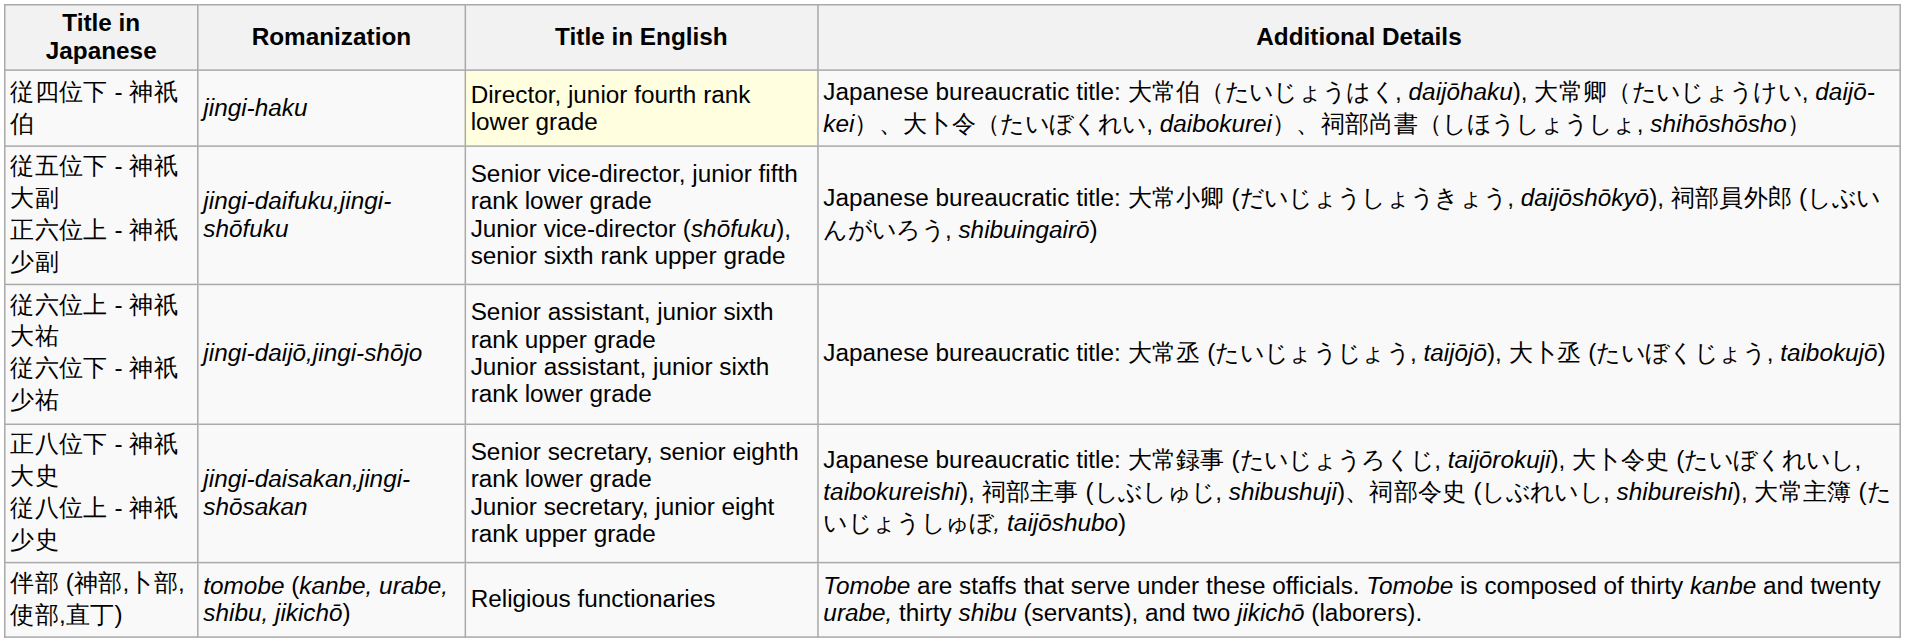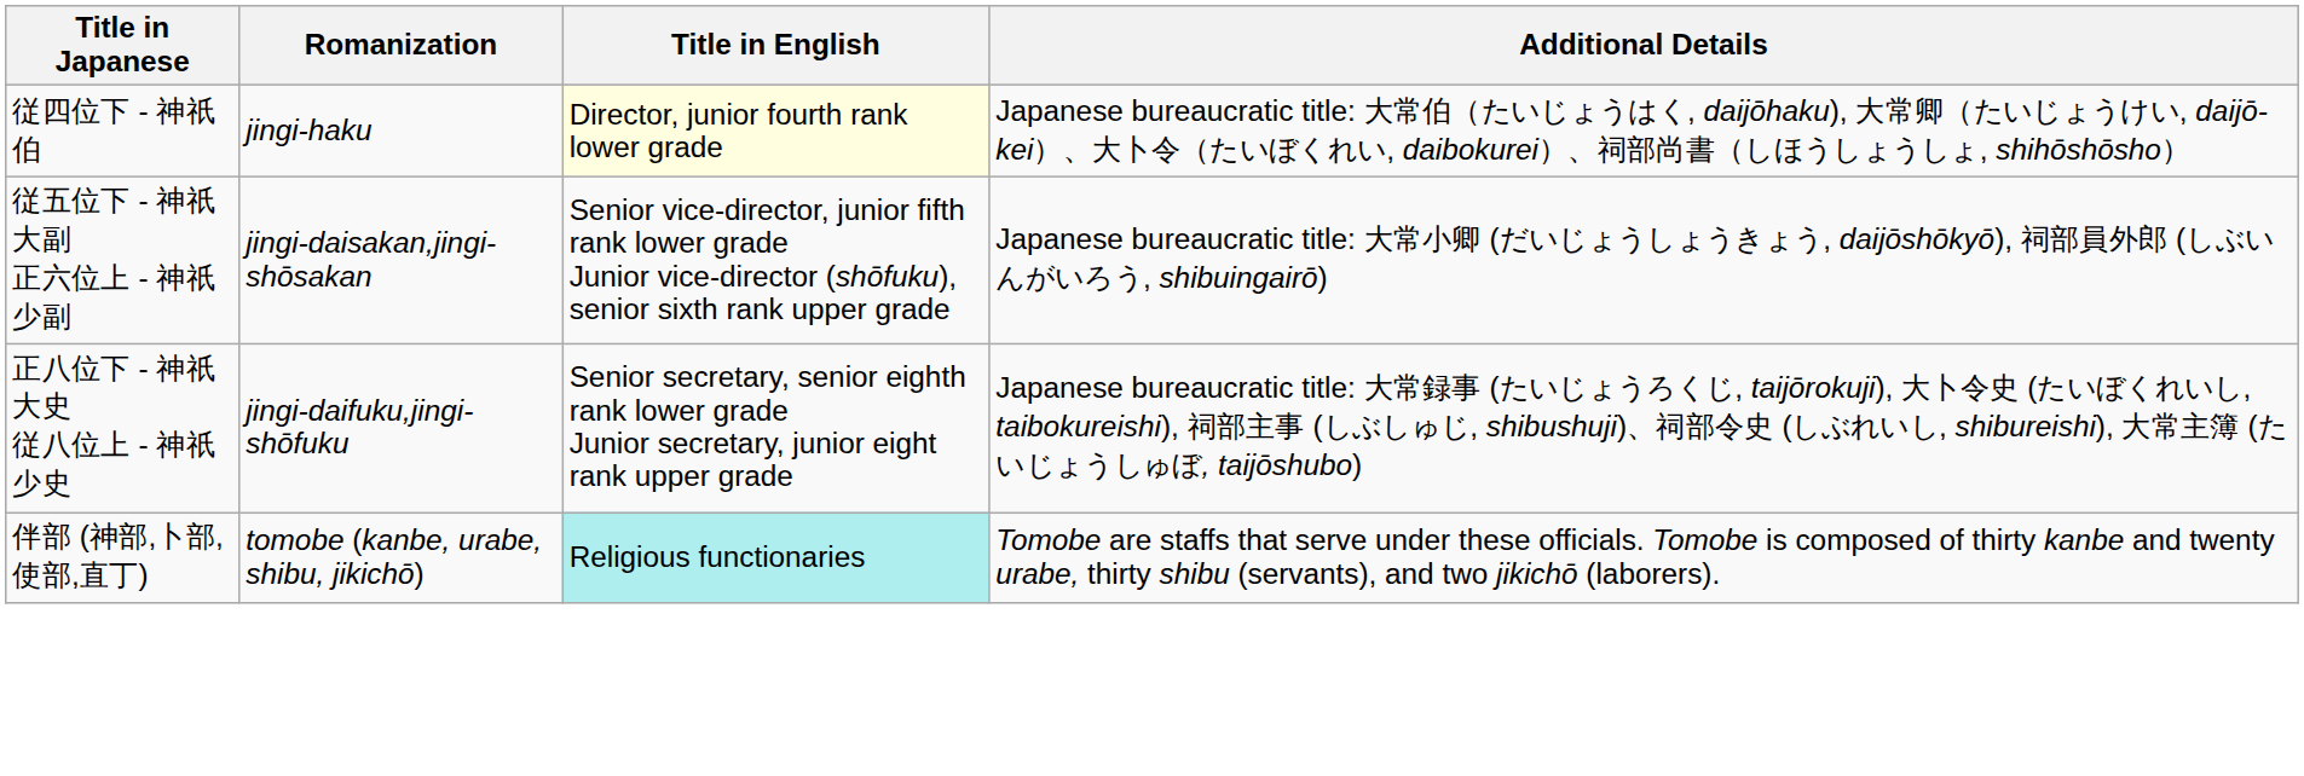 <table class="wikitable">
 <tr>
 <th>Title in Japanese</th>
 <th>Romanization</th>
 <th>Title in English</th>
 <th>Additional Details</th>
 </tr>
 <tr>
 <td>従四位下 - 神祇伯</td>
 <td><em>jingi-haku</em></td>
 <td style="background: lightyellow;">Director, junior fourth rank lower grade</td>
 <td>Japanese bureaucratic title: 大常伯（たいじょうはく, <em>daijōhaku</em>), 大常卿（たいじょうけい, <em>daijō-kei</em>）、大卜令（たいぼくれい, <em>daibokurei</em>）、祠部尚書（しほうしょうしょ, <em>shihōshōsho</em>）</td>
 </tr>
 <tr>
 <td>従五位下 - 神祇大副<br>正六位上 - 神祇少副</td>
-<td><em>jingi-daifuku,jingi-shōfuku</em></td>
+<td><em>jingi-daisakan,jingi-shōsakan</em></td>
 <td>Senior vice-director, junior fifth rank lower grade<br>Junior vice-director (<em>shōfuku</em>), senior sixth rank upper grade</td>
 <td>Japanese bureaucratic title: 大常小卿 (だいじょうしょうきょう, <em>daijōshōkyō</em>), 祠部員外郎 (しぶいんがいろう, <em>shibuingairō</em>)</td>
 </tr>
 <tr>
-<td>従六位上 - 神祇大祐<br>従六位下 - 神祇少祐</td>
-<td><em>jingi-daijō,jingi-shōjo</em></td>
-<td>Senior assistant, junior sixth rank upper grade<br>Junior assistant, junior sixth rank lower grade</td>
-<td>Japanese bureaucratic title: 大常丞 (たいじょうじょう, <em>taijōjō</em>), 大卜丞 (たいぼくじょう, <em>taibokujō</em>)</td>
-</tr>
-<tr>
 <td>正八位下 - 神祇大史<br>従八位上 - 神祇少史</td>
-<td><em>jingi-daisakan,jingi-shōsakan</em></td>
+<td><em>jingi-daifuku,jingi-shōfuku</em></td>
 <td>Senior secretary, senior eighth rank lower grade<br>Junior secretary, junior eight rank upper grade</td>
 <td>Japanese bureaucratic title: 大常録事 (たいじょうろくじ, <em>taijōrokuji</em>), 大卜令史 (たいぼくれいし, <em>taibokureishi</em>), 祠部主事 (しぶしゅじ, <em>shibushuji</em>)、祠部令史 (しぶれいし, <em>shibureishi</em>), 大常主簿 (たいじょうしゅぼ<em>, taijōshubo</em>)</td>
 </tr>
 <tr>
 <td>伴部 (神部,卜部,使部,直丁)</td>
 <td><em>tomobe</em> (<em>kanbe, urabe, shibu, jikichō</em>)</td>
-<td>Religious functionaries</td>
+<td style="background: paleturquoise;">Religious functionaries</td>
 <td><em>Tomobe</em> are staffs that serve under these officials. <em>Tomobe</em> is composed of thirty <em>kanbe</em> and twenty <em>urabe,</em> thirty <em>shibu</em> (servants), and two <em>jikichō</em> (laborers).</td>
 </tr>
 </table>
